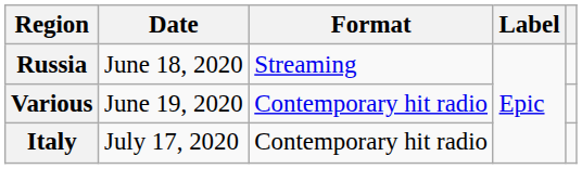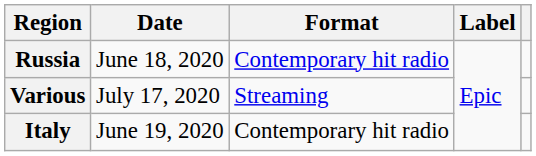 <table class="wikitable plainrowheaders">
 <tr>
 <th scope="col">Region</th>
 <th scope="col">Date</th>
 <th scope="col">Format</th>
 <th scope="col">Label</th>
 <th scope="col"></th>
 </tr>
 <tr>
 <th scope="row">Russia</th>
 <td>June 18, 2020</td>
-<td><a href='#'>Streaming</a></td>
+<td><a href='#'>Contemporary hit radio</a></td>
 <td rowspan="3"><a href='#'>Epic</a></td>
 <td></td>
 </tr>
 <tr>
 <th scope="row">Various</th>
-<td>June 19, 2020</td>
-<td><a href='#'>Contemporary hit radio</a></td>
+<td>July 17, 2020</td>
+<td><a href='#'>Streaming</a></td>
 <td></td>
 </tr>
 <tr>
 <th scope="row">Italy</th>
-<td>July 17, 2020</td>
+<td>June 19, 2020</td>
 <td>Contemporary hit radio</td>
 <td></td>
 </tr>
 </table>
